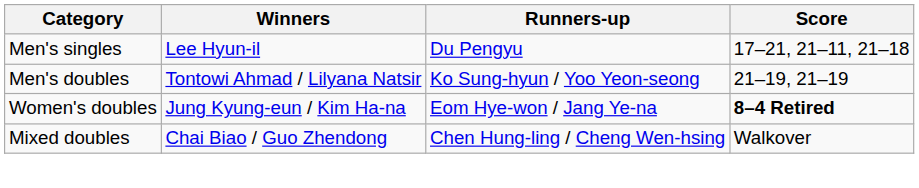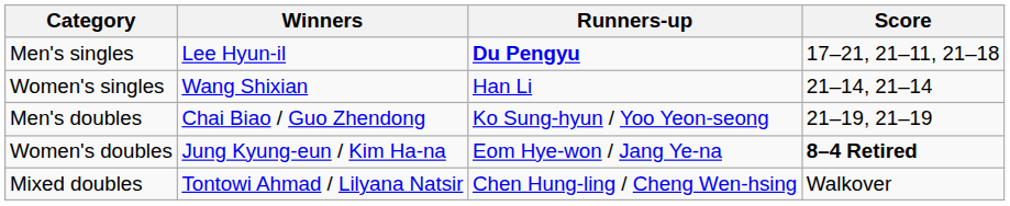 <table class=wikitable style="white-space:nowrap;">
 <tr>
 <th>Category</th>
 <th>Winners</th>
 <th>Runners-up</th>
 <th>Score</th>
 </tr>
 <tr>
 <td>Men's singles</td>
 <td> <a href='#'>Lee Hyun-il</a></td>
-<td> <a href='#'>Du Pengyu</a></td>
+<td><strong> <a href='#'>Du Pengyu</a></strong></td>
 <td>17–21, 21–11, 21–18</td>
 </tr>
 <tr>
+<td>Women's singles</td>
+<td> <a href='#'>Wang Shixian</a></td>
+<td> <a href='#'>Han Li</a></td>
+<td>21–14, 21–14</td>
+</tr>
+<tr>
 <td>Men's doubles</td>
-<td> <a href='#'>Tontowi Ahmad</a> / <a href='#'>Lilyana Natsir</a></td>
+<td> <a href='#'>Chai Biao</a> / <a href='#'>Guo Zhendong</a></td>
 <td> <a href='#'>Ko Sung-hyun</a> / <a href='#'>Yoo Yeon-seong</a></td>
 <td>21–19, 21–19</td>
 </tr>
 <tr>
 <td>Women's doubles</td>
 <td> <a href='#'>Jung Kyung-eun</a> / <a href='#'>Kim Ha-na</a></td>
 <td> <a href='#'>Eom Hye-won</a> / <a href='#'>Jang Ye-na</a></td>
 <td><strong>8–4 Retired</strong></td>
 </tr>
 <tr>
 <td>Mixed doubles</td>
-<td> <a href='#'>Chai Biao</a> / <a href='#'>Guo Zhendong</a></td>
+<td> <a href='#'>Tontowi Ahmad</a> / <a href='#'>Lilyana Natsir</a></td>
 <td> <a href='#'>Chen Hung-ling</a> / <a href='#'>Cheng Wen-hsing</a></td>
 <td>Walkover</td>
 </tr>
 </table>
